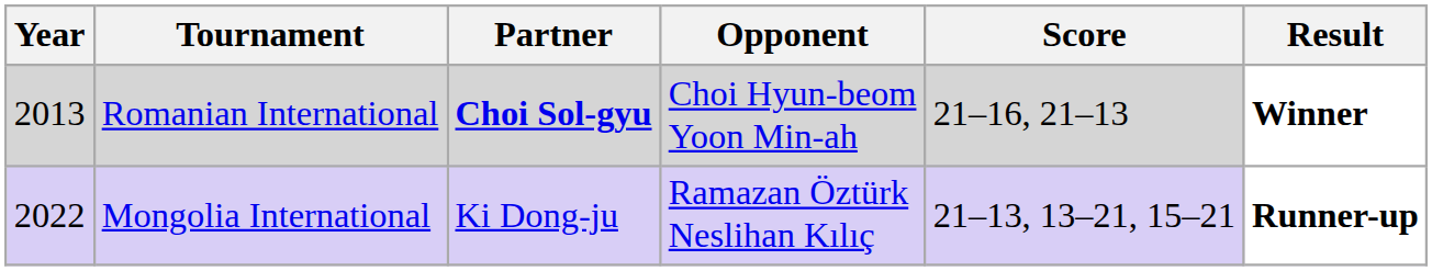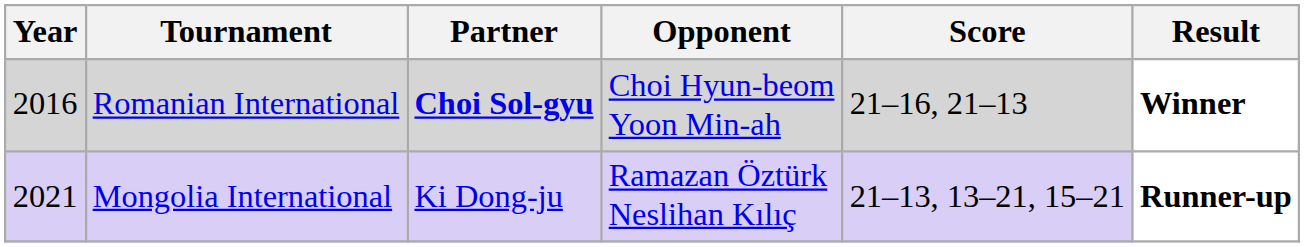 <table class="sortable wikitable" style="font-size: 90%;">
 <tr>
 <th>Year</th>
 <th>Tournament</th>
 <th>Partner</th>
 <th>Opponent</th>
 <th>Score</th>
 <th>Result</th>
 </tr>
 <tr style="background:#D5D5D5">
-<td align="center">2013</td>
+<td align="center">2016</td>
 <td align="left"><a href='#'>Romanian International</a></td>
 <td align="left"><strong> <a href='#'>Choi Sol-gyu</a></strong></td>
 <td align="left"> <a href='#'>Choi Hyun-beom</a><br> <a href='#'>Yoon Min-ah</a></td>
 <td align="left">21–16, 21–13</td>
 <td style="text-align:left; background:white"> <strong>Winner</strong></td>
 </tr>
 <tr style="background:#D8CEF6">
-<td align="center">2022</td>
+<td align="center">2021</td>
 <td align="left"><a href='#'>Mongolia International</a></td>
 <td align="left"> <a href='#'>Ki Dong-ju</a></td>
 <td align="left"> <a href='#'>Ramazan Öztürk</a><br> <a href='#'>Neslihan Kılıç</a></td>
 <td align="left">21–13, 13–21, 15–21</td>
 <td style="text-align:left; background:white"> <strong>Runner-up</strong></td>
 </tr>
 </table>
